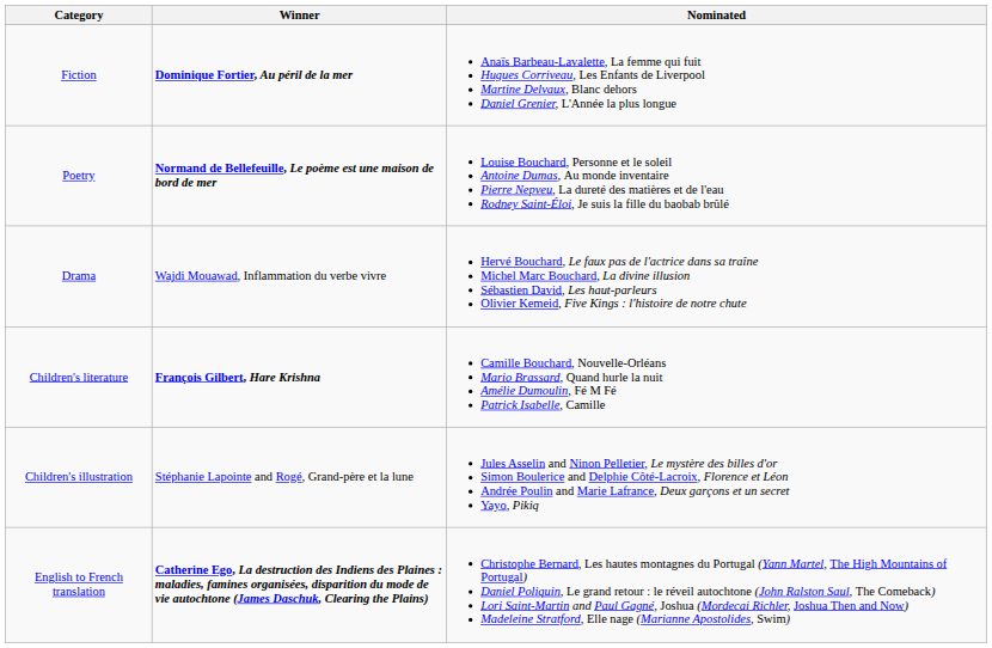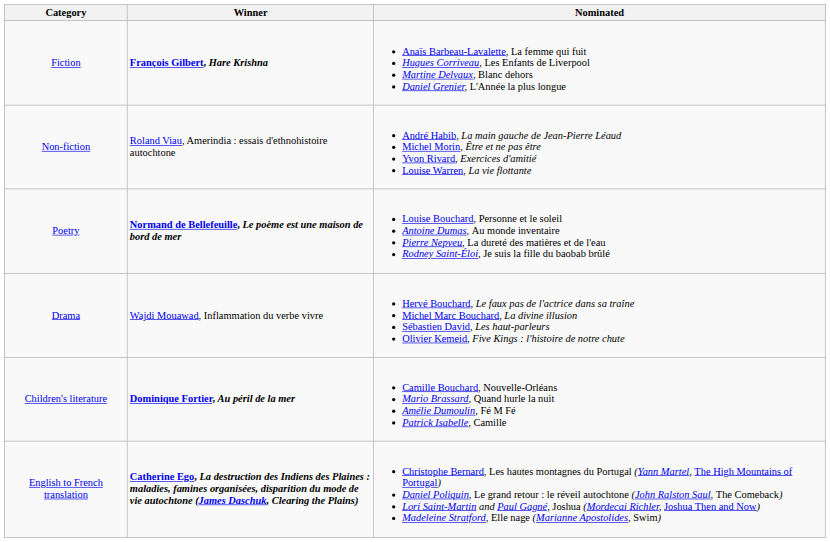 <table class="wikitable" width="100%">
 <tr>
 <th width=15%>Category</th>
 <th width=30%>Winner</th>
 <th width=55%>Nominated</th>
 </tr>
 <tr>
 <td align="center"><a href='#'>Fiction</a></td>
-<td> <strong><a href='#'>Dominique Fortier</a>, <em>Au péril de la mer<strong><em></td>
+<td> <strong><a href='#'>François Gilbert</a>, <em>Hare Krishna<strong><em></td>
 <td><br><ul><li><a href='#'>Anaïs Barbeau-Lavalette</a>, </em>La femme qui fuit<em></li><li><a href='#'>Hugues Corriveau</a>, </em>Les Enfants de Liverpool<em></li><li><a href='#'>Martine Delvaux</a>, </em>Blanc dehors<em></li><li><a href='#'>Daniel Grenier</a>, </em>L'Année la plus longue<em></li></ul></td>
+</tr>
+<tr>
+<td align="center"><a href='#'>Non-fiction</a></td>
+<td> </strong><a href='#'>Roland Viau</a>, </em>Amerindia : essais d'ethnohistoire autochtone</em></strong></td>
+<td><br><ul><li><a href='#'>André Habib</a>, <em>La main gauche de Jean-Pierre Léaud</em></li><li><a href='#'>Michel Morin</a>, <em>Être et ne pas être</em></li><li><a href='#'>Yvon Rivard</a>, <em>Exercices d'amitié</em></li><li><a href='#'>Louise Warren</a>, <em>La vie flottante</em></li></ul></td>
 </tr>
 <tr>
 <td align="center"><a href='#'>Poetry</a></td>
 <td> <strong><a href='#'>Normand de Bellefeuille</a>, <em>Le poème est une maison de bord de mer<strong><em></td>
 <td><br><ul><li><a href='#'>Louise Bouchard</a>, </em>Personne et le soleil<em></li><li><a href='#'>Antoine Dumas</a>, </em>Au monde inventaire<em></li><li><a href='#'>Pierre Nepveu</a>, </em>La dureté des matières et de l'eau<em></li><li><a href='#'>Rodney Saint-Éloi</a>, </em>Je suis la fille du baobab brûlé<em></li></ul></td>
 </tr>
 <tr>
 <td align="center"><a href='#'>Drama</a></td>
 <td><strong> </strong><a href='#'>Wajdi Mouawad</a>, </em>Inflammation du verbe vivre</em></strong></strong></td>
 <td><br><ul><li><a href='#'>Hervé Bouchard</a>, <em>Le faux pas de l'actrice dans sa traîne</em></li><li><a href='#'>Michel Marc Bouchard</a>, <em>La divine illusion</em></li><li><a href='#'>Sébastien David</a>, <em>Les haut-parleurs</em></li><li><a href='#'>Olivier Kemeid</a>, <em>Five Kings : l'histoire de notre chute</em></li></ul></td>
 </tr>
 <tr>
 <td align="center"><a href='#'>Children's literature</a></td>
-<td> <strong><a href='#'>François Gilbert</a>, <em>Hare Krishna<strong><em></td>
+<td> <strong><a href='#'>Dominique Fortier</a>, <em>Au péril de la mer<strong><em></td>
 <td><br><ul><li><a href='#'>Camille Bouchard</a>, </em>Nouvelle-Orléans<em></li><li><a href='#'>Mario Brassard</a>, </em>Quand hurle la nuit<em></li><li><a href='#'>Amélie Dumoulin</a>, </em>Fé M Fé<em></li><li><a href='#'>Patrick Isabelle</a>, </em>Camille<em></li></ul></td>
-</tr>
-<tr>
-<td align="center"><a href='#'>Children's illustration</a></td>
-<td> </strong><a href='#'>Stéphanie Lapointe</a> and <a href='#'>Rogé</a>, </em>Grand-père et la lune</em></strong></td>
-<td><br><ul><li><a href='#'>Jules Asselin</a> and <a href='#'>Ninon Pelletier</a>, <em>Le mystère des billes d'or</em></li><li><a href='#'>Simon Boulerice</a> and <a href='#'>Delphie Côté-Lacroix</a>, <em>Florence et Léon</em></li><li><a href='#'>Andrée Poulin</a> and <a href='#'>Marie Lafrance</a>, <em>Deux garçons et un secret</em></li><li><a href='#'>Yayo</a>, <em>Pikiq</em></li></ul></td>
 </tr>
 <tr>
 <td align="center"><a href='#'>English to French translation</a></td>
 <td> <strong><a href='#'>Catherine Ego</a>, <em>La destruction des Indiens des Plaines : maladies, famines organisées, disparition du mode de vie autochtone<strong><em> (<a href='#'>James Daschuk</a>, </em>Clearing the Plains<em>)</td>
 <td><br><ul><li><a href='#'>Christophe Bernard</a>, </em>Les hautes montagnes du Portugal<em> (<a href='#'>Yann Martel</a>, </em><a href='#'>The High Mountains of Portugal</a><em>)</li><li><a href='#'>Daniel Poliquin</a>, </em>Le grand retour : le réveil autochtone<em> (<a href='#'>John Ralston Saul</a>, </em>The Comeback<em>)</li><li><a href='#'>Lori Saint-Martin</a> and <a href='#'>Paul Gagné</a>, </em>Joshua<em> (<a href='#'>Mordecai Richler</a>, </em><a href='#'>Joshua Then and Now</a><em>)</li><li><a href='#'>Madeleine Stratford</a>, </em>Elle nage<em> (<a href='#'>Marianne Apostolides</a>, </em>Swim<em>)</li></ul></td>
 </tr>
 </table>
